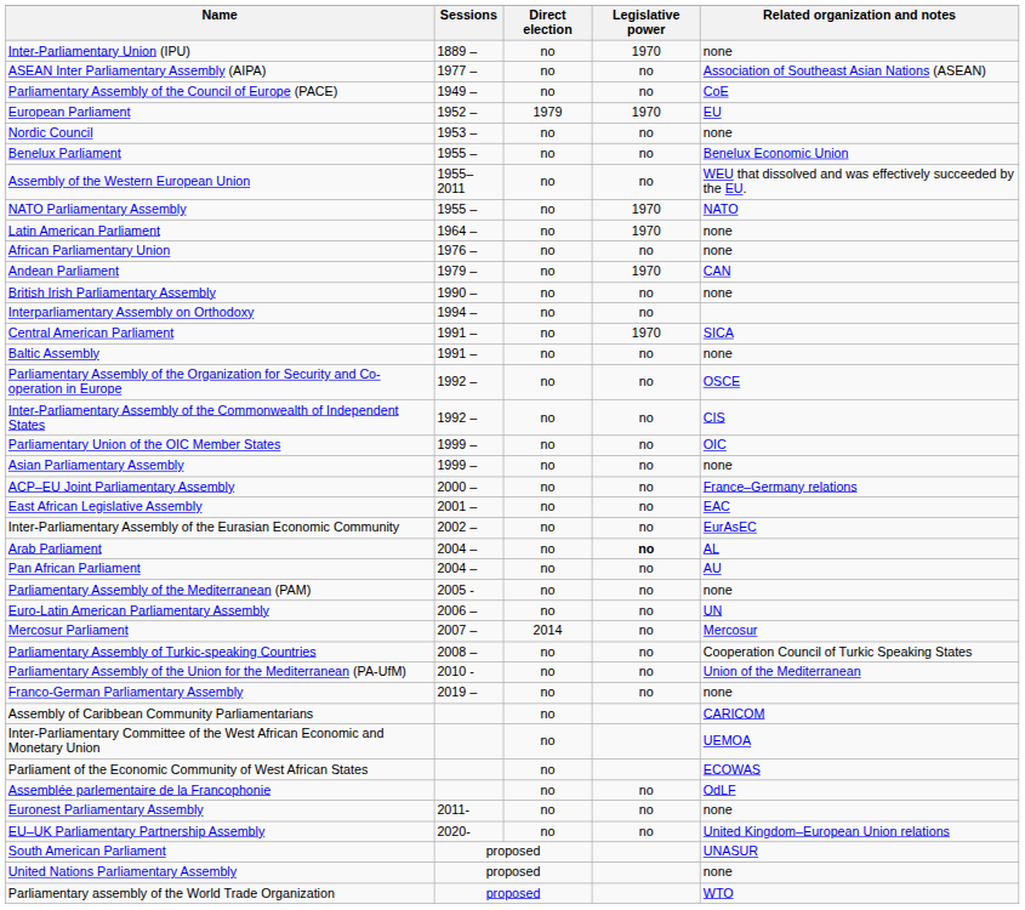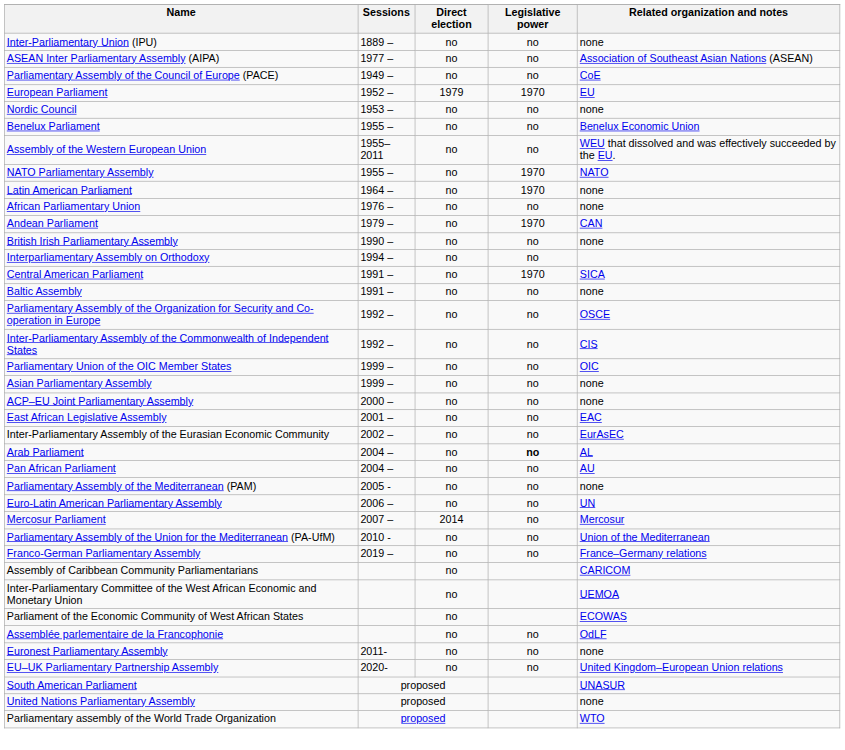 <table class="wikitable sortable">
 <tr --->
 </tr>
 <tr style="background-color:#ececec;vertical-align:top;">
 <th>Name</th>
 <th>Sessions</th>
 <th>Direct election</th>
 <th>Legislative power</th>
 <th>Related organization and notes</th>
 </tr>
 <tr --->
 <td><a href='#'>Inter-Parliamentary Union</a> (IPU)</td>
 <td>1889 –</td>
 <td style="text-align:center;">no</td>
-<td style="text-align:center;">1970</td>
+<td style="text-align:center;">no</td>
 <td>none</td>
 </tr>
 <tr>
 <td> <a href='#'>ASEAN Inter Parliamentary Assembly</a> (AIPA)</td>
 <td>1977 –</td>
 <td style="text-align:center;">no</td>
 <td style="text-align:center;">no</td>
 <td><a href='#'>Association of Southeast Asian Nations</a> (ASEAN)</td>
 </tr>
 <tr --->
 <td> <a href='#'>Parliamentary Assembly of the Council of Europe</a> (PACE)</td>
 <td>1949 –</td>
 <td style="text-align:center;">no</td>
 <td style="text-align:center;">no</td>
 <td><a href='#'>CoE</a></td>
 </tr>
 <tr --->
 <td> <a href='#'>European Parliament</a></td>
 <td>1952 –</td>
 <td style="text-align:center;">1979</td>
 <td style="text-align:center;">1970</td>
 <td><a href='#'>EU</a></td>
 </tr>
 <tr --->
 <td> <a href='#'>Nordic Council</a></td>
 <td>1953 –</td>
 <td style="text-align:center;">no</td>
 <td style="text-align:center;">no</td>
 <td>none</td>
 </tr>
 <tr --->
 <td> <a href='#'>Benelux Parliament</a></td>
 <td>1955 –</td>
 <td style="text-align:center;">no</td>
 <td style="text-align:center;">no</td>
 <td><a href='#'>Benelux Economic Union</a></td>
 </tr>
 <tr --->
 <td> <a href='#'>Assembly of the Western European Union</a></td>
 <td>1955–2011</td>
 <td style="text-align:center;">no</td>
 <td style="text-align:center;">no</td>
 <td><a href='#'>WEU</a> that dissolved and was effectively succeeded by the <a href='#'>EU</a>.</td>
 </tr>
 <tr --->
 <td> <a href='#'>NATO Parliamentary Assembly</a></td>
 <td>1955 –</td>
 <td style="text-align:center;">no</td>
 <td style="text-align:center;">1970</td>
 <td><a href='#'>NATO</a></td>
 </tr>
 <tr --->
 <td> <a href='#'>Latin American Parliament</a></td>
 <td>1964 –</td>
 <td style="text-align:center;">no</td>
 <td style="text-align:center;">1970</td>
 <td>none </td>
 </tr>
 <tr --->
 <td><a href='#'>African Parliamentary Union</a></td>
 <td>1976 –</td>
 <td style="text-align:center;">no</td>
 <td style="text-align:center;">no</td>
 <td>none</td>
 </tr>
 <tr --->
 <td> <a href='#'>Andean Parliament</a></td>
 <td>1979 –</td>
 <td style="text-align:center;">no</td>
 <td style="text-align:center;">1970</td>
 <td><a href='#'>CAN</a></td>
 </tr>
 <tr --->
 <td>  <a href='#'>British Irish Parliamentary Assembly</a></td>
 <td>1990 –</td>
 <td style="text-align:center;">no</td>
 <td style="text-align:center;">no</td>
 <td>none </td>
 </tr>
 <tr>
 <td><a href='#'>Interparliamentary Assembly on Orthodoxy</a></td>
 <td>1994 –</td>
 <td style="text-align:center;">no</td>
 <td style="text-align:center;">no</td>
 <td></td>
 </tr>
 <tr --->
 <td> <a href='#'>Central American Parliament</a></td>
 <td>1991 –</td>
 <td style="text-align:center;">no</td>
 <td style="text-align:center;">1970</td>
 <td><a href='#'>SICA</a></td>
 </tr>
 <tr --->
 <td>   <a href='#'>Baltic Assembly</a></td>
 <td>1991 –</td>
 <td style="text-align:center;">no</td>
 <td style="text-align:center;">no</td>
 <td>none</td>
 </tr>
 <tr --->
 <td> <a href='#'>Parliamentary Assembly of the Organization for Security and Co-operation in Europe</a></td>
 <td>1992 –</td>
 <td style="text-align:center;">no</td>
 <td style="text-align:center;">no</td>
 <td><a href='#'>OSCE</a></td>
 </tr>
 <tr --->
 <td> <a href='#'>Inter-Parliamentary Assembly of the Commonwealth of Independent States</a></td>
 <td>1992 –</td>
 <td style="text-align:center;">no</td>
 <td style="text-align:center;">no</td>
 <td><a href='#'>CIS</a></td>
 </tr>
 <tr --->
 <td> <a href='#'>Parliamentary Union of the OIC Member States</a></td>
 <td>1999 –</td>
 <td style="text-align:center;">no</td>
 <td style="text-align:center;">no</td>
 <td><a href='#'>OIC</a></td>
 </tr>
 <tr --->
 <td><a href='#'>Asian Parliamentary Assembly</a></td>
 <td>1999 –</td>
 <td style="text-align:center;">no</td>
 <td style="text-align:center;">no</td>
 <td>none </td>
 </tr>
 <tr --->
 <td>  <a href='#'>ACP–EU Joint Parliamentary Assembly</a></td>
 <td>2000 –</td>
 <td style="text-align:center;">no</td>
 <td style="text-align:center;">no</td>
-<td><a href='#'>France–Germany relations</a></td>
+<td>none </td>
 </tr>
 <tr --->
 <td> <a href='#'>East African Legislative Assembly</a></td>
 <td>2001 –</td>
 <td style="text-align:center;">no</td>
 <td style="text-align:center;">no</td>
 <td><a href='#'>EAC</a></td>
 </tr>
 <tr --->
 <td>Inter-Parliamentary Assembly of the Eurasian Economic Community</td>
 <td>2002 –</td>
 <td style="text-align:center;">no</td>
 <td style="text-align:center;">no</td>
 <td><a href='#'>EurAsEC</a></td>
 </tr>
 <tr --->
 <td> <a href='#'>Arab Parliament</a></td>
 <td>2004 –</td>
 <td style="text-align:center;">no</td>
 <td style="text-align:center;"><strong>no</strong></td>
 <td><a href='#'>AL</a></td>
 </tr>
 <tr --->
 <td> <a href='#'>Pan African Parliament</a></td>
 <td>2004 –</td>
 <td style="text-align:center;">no </td>
 <td style="text-align:center;">no </td>
 <td><a href='#'>AU</a></td>
 </tr>
 <tr --->
 <td><a href='#'>Parliamentary Assembly of the Mediterranean</a> (PAM)</td>
 <td>2005 -</td>
 <td style="text-align:center;">no</td>
 <td style="text-align:center;">no</td>
 <td>none</td>
 </tr>
 <tr --->
 <td><a href='#'>Euro-Latin American Parliamentary Assembly</a></td>
 <td>2006 –</td>
 <td style="text-align:center;">no</td>
 <td style="text-align:center;">no</td>
 <td><a href='#'>UN</a></td>
 </tr>
 <tr --->
 <td> <a href='#'>Mercosur Parliament</a></td>
 <td>2007 –</td>
 <td style="text-align:center;">2014 </td>
 <td style="text-align:center;">no</td>
 <td><a href='#'>Mercosur</a></td>
 </tr>
 <tr --->
-<td> <a href='#'>Parliamentary Assembly of Turkic-speaking Countries</a></td>
-<td>2008 –</td>
-<td style="text-align:center;">no</td>
-<td style="text-align:center;">no</td>
-<td>Cooperation Council of Turkic Speaking States</td>
-</tr>
-<tr --->
 <td> <a href='#'>Parliamentary Assembly of the Union for the Mediterranean</a> (PA-UfM)</td>
 <td>2010 -</td>
 <td style="text-align:center;">no</td>
 <td style="text-align:center;">no</td>
 <td><a href='#'>Union of the Mediterranean</a></td>
 </tr>
 <tr --->
 <td><a href='#'>Franco-German Parliamentary Assembly</a></td>
 <td>2019 –</td>
 <td style="text-align:center;">no</td>
 <td style="text-align:center;">no</td>
-<td>none </td>
+<td><a href='#'>France–Germany relations</a></td>
 </tr>
 <tr --->
 <td> Assembly of Caribbean Community Parliamentarians</td>
 <td></td>
 <td style="text-align:center;">no</td>
 <td></td>
 <td><a href='#'>CARICOM</a></td>
 </tr>
 <tr --->
 <td>Inter-Parliamentary Committee of the West African Economic and Monetary Union</td>
 <td></td>
 <td style="text-align:center;">no</td>
 <td></td>
 <td><a href='#'>UEMOA</a></td>
 </tr>
 <tr --->
 <td>Parliament of the Economic Community of West African States</td>
 <td></td>
 <td style="text-align:center;">no</td>
 <td></td>
 <td><a href='#'>ECOWAS</a></td>
 </tr>
 <tr --->
 <td> <a href='#'>Assemblée parlementaire de la Francophonie</a></td>
 <td></td>
 <td style="text-align:center;">no</td>
 <td style="text-align:center;">no</td>
 <td><a href='#'>OdLF</a></td>
 </tr>
 <tr --->
 <td><a href='#'>Euronest Parliamentary Assembly</a></td>
 <td>2011-</td>
 <td style="text-align:center;">no</td>
 <td style="text-align:center;">no</td>
 <td>none </td>
 </tr>
 <tr --->
 <td> <a href='#'>EU–UK Parliamentary Partnership Assembly</a></td>
 <td>2020-</td>
 <td style="text-align:center;">no</td>
 <td style="text-align:center;">no</td>
 <td><a href='#'>United Kingdom–European Union relations</a></td>
 </tr>
 <tr --->
 <td> <a href='#'>South American Parliament</a></td>
 <td colspan="2" style="text-align:center;">proposed</td>
 <td></td>
 <td><a href='#'>UNASUR</a></td>
 </tr>
 <tr --->
 <td> <a href='#'>United Nations Parliamentary Assembly</a></td>
 <td colspan="2" style="text-align:center;">proposed</td>
 <td></td>
 <td>none </td>
 </tr>
 <tr --->
 <td>Parliamentary assembly of the World Trade Organization</td>
 <td colspan="2" style="text-align:center;"><a href='#'>proposed</a></td>
 <td></td>
 <td><a href='#'>WTO</a></td>
 </tr>
 </table>
